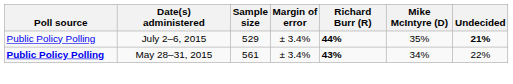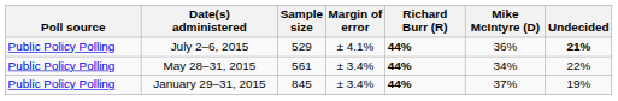 <table class="wikitable">
 <tr valign= bottom>
 <th style="width:175px;">Poll source</th>
 <th style="width:175px;">Date(s)<br>administered</th>
 <th class=small>Sample<br>size</th>
 <th class=small>Margin of<br>error</th>
 <th style="width:100px;">Richard<br>Burr (R)</th>
 <th style="width:100px;">Mike<br>McIntyre (D)</th>
 <th>Undecided</th>
 </tr>
 <tr>
 <td><a href='#'>Public Policy Polling</a></td>
 <td align=center>July 2–6, 2015</td>
 <td align=center>529</td>
-<td align=center>± 3.4%</td>
+<td align=center>± 4.1%</td>
 <td><strong>44%</strong></td>
-<td align=center>35%</td>
+<td align=center>36%</td>
 <td align=center><strong>21%</strong></td>
 </tr>
 <tr>
-<td><strong><a href='#'>Public Policy Polling</a></strong></td>
+<td><a href='#'>Public Policy Polling</a></td>
 <td align=center>May 28–31, 2015</td>
 <td align=center>561</td>
 <td align=center>± 3.4%</td>
-<td><strong>43%</strong></td>
+<td><strong>44%</strong></td>
 <td align=center>34%</td>
 <td align=center>22%</td>
 </tr>
+<tr>
+<td><a href='#'>Public Policy Polling</a></td>
+<td align=center>January 29–31, 2015</td>
+<td align=center>845</td>
+<td align=center>± 3.4%</td>
+<td><strong>44%</strong></td>
+<td align=center>37%</td>
+<td align=center>19%</td>
+</tr>
 </table>
